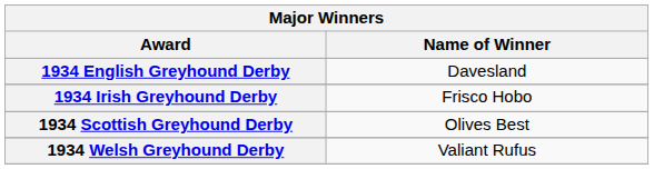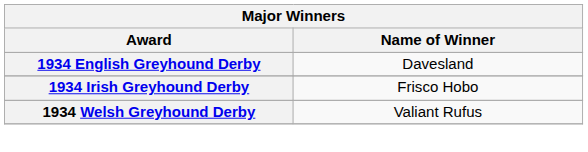 <table class="wikitable">
 <tr>
 <th colspan="2">Major Winners</th>
 </tr>
 <tr>
 <th width=300>Award</th>
 <th width=300>Name of Winner</th>
 </tr>
 <tr>
 </tr>
 <tr align=center>
 <th><a href='#'>1934 English Greyhound Derby</a></th>
 <td>Davesland</td>
 </tr>
 <tr>
 </tr>
 <tr align=center>
 <th><a href='#'>1934 Irish Greyhound Derby</a></th>
 <td>Frisco Hobo</td>
 </tr>
 <tr>
 </tr>
-<tr align=center>
-<th>1934 <a href='#'>Scottish Greyhound Derby</a></th>
-<td>Olives Best</td>
-</tr>
 <tr>
 </tr>
 <tr align=center>
 <th>1934 <a href='#'>Welsh Greyhound Derby</a></th>
 <td>Valiant Rufus</td>
 </tr>
 <tr>
 </tr>
 </table>
